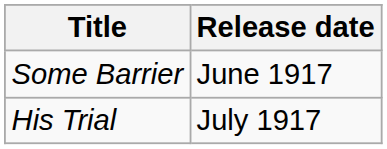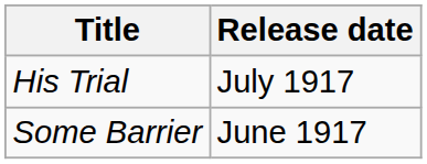 <table class="wikitable">
 <tr>
 <th>Title</th>
 <th>Release date</th>
 </tr>
 <tr>
+<td><em>His Trial</em></td>
+<td>July 1917</td>
+</tr>
+<tr>
 <td><em>Some Barrier</em></td>
 <td>June 1917</td>
 </tr>
-<tr>
-<td><em>His Trial</em></td>
-<td>July 1917</td>
-</tr>
 </table>
